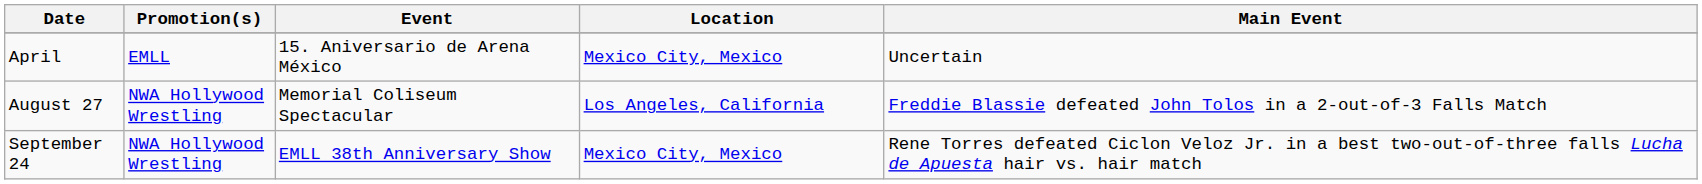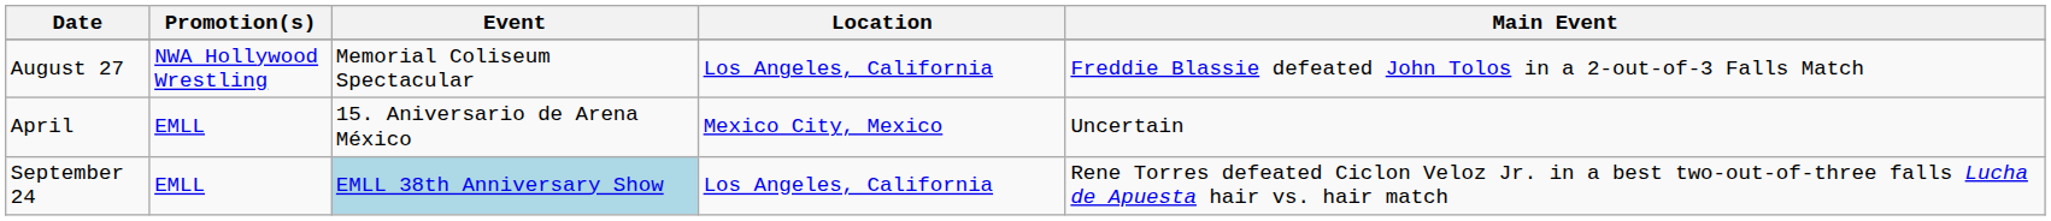 <table class="wikitable" style="width:100%;">
 <tr>
 <th width="5%">Date</th>
 <th width="5%">Promotion(s)</th>
 <th style="width:15%;">Event</th>
 <th style="width:15%;">Location</th>
 <th style="width:40%;">Main Event</th>
 </tr>
 <tr style="width:20%;" |Notes>
 </tr>
 <tr>
+<td>August 27</td>
+<td><a href='#'>NWA Hollywood Wrestling</a></td>
+<td>Memorial Coliseum Spectacular</td>
+<td><a href='#'>Los Angeles, California</a></td>
+<td><a href='#'>Freddie Blassie</a> defeated <a href='#'>John Tolos</a> in a 2-out-of-3 Falls Match</td>
+</tr>
+<tr>
 <td>April</td>
 <td><a href='#'>EMLL</a></td>
 <td>15. Aniversario de Arena México</td>
 <td><a href='#'>Mexico City, Mexico</a></td>
 <td>Uncertain</td>
 </tr>
 <tr>
-<td>August 27</td>
-<td><a href='#'>NWA Hollywood Wrestling</a></td>
-<td>Memorial Coliseum Spectacular</td>
+<td>September 24</td>
+<td><a href='#'>EMLL</a></td>
+<td style="background: lightblue;"><a href='#'>EMLL 38th Anniversary Show</a></td>
 <td><a href='#'>Los Angeles, California</a></td>
-<td><a href='#'>Freddie Blassie</a> defeated <a href='#'>John Tolos</a> in a 2-out-of-3 Falls Match</td>
-</tr>
-<tr>
-<td>September 24</td>
-<td><a href='#'>NWA Hollywood Wrestling</a></td>
-<td><a href='#'>EMLL 38th Anniversary Show</a></td>
-<td><a href='#'>Mexico City, Mexico</a></td>
 <td>Rene Torres defeated Ciclon Veloz Jr. in a best two-out-of-three falls <em><a href='#'>Lucha de Apuesta</a></em> hair vs. hair match</td>
 </tr>
 </table>
